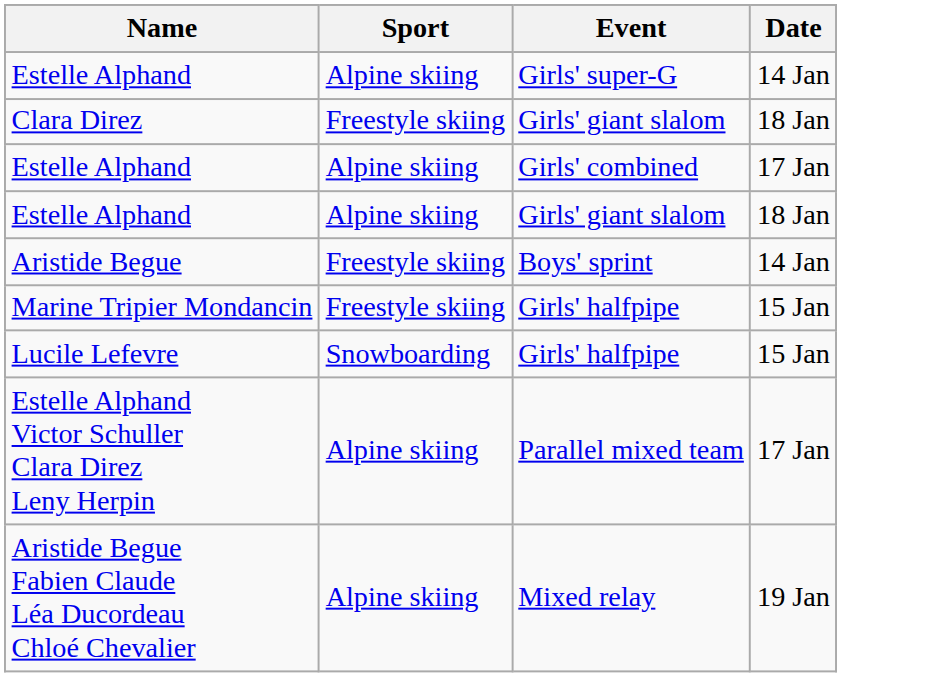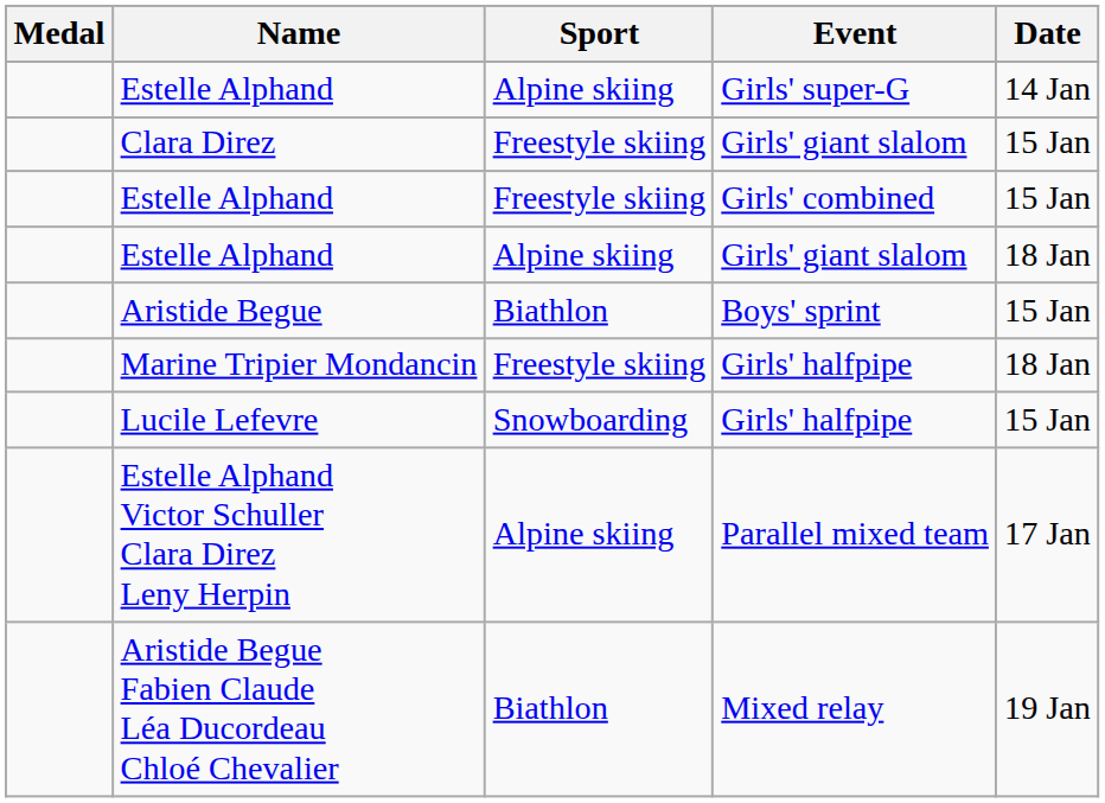 <table class="wikitable sortable" style="font-size:90%">
 <tr>
+<th>Medal</th>
 <th>Name</th>
 <th>Sport</th>
 <th>Event</th>
 <th>Date</th>
 </tr>
 <tr>
+<td></td>
 <td><a href='#'>Estelle Alphand</a></td>
 <td><a href='#'>Alpine skiing</a></td>
 <td><a href='#'>Girls' super-G</a></td>
 <td>14 Jan</td>
 </tr>
 <tr>
+<td></td>
 <td><a href='#'>Clara Direz</a></td>
 <td><a href='#'>Freestyle skiing</a></td>
 <td><a href='#'>Girls' giant slalom</a></td>
-<td>18 Jan</td>
+<td>15 Jan</td>
 </tr>
 <tr>
+<td></td>
 <td><a href='#'>Estelle Alphand</a></td>
-<td><a href='#'>Alpine skiing</a></td>
+<td><a href='#'>Freestyle skiing</a></td>
 <td><a href='#'>Girls' combined</a></td>
-<td>17 Jan</td>
+<td>15 Jan</td>
 </tr>
 <tr>
+<td></td>
 <td><a href='#'>Estelle Alphand</a></td>
 <td><a href='#'>Alpine skiing</a></td>
 <td><a href='#'>Girls' giant slalom</a></td>
 <td>18 Jan</td>
 </tr>
 <tr>
+<td></td>
 <td><a href='#'>Aristide Begue</a></td>
-<td><a href='#'>Freestyle skiing</a></td>
+<td><a href='#'>Biathlon</a></td>
 <td><a href='#'>Boys' sprint</a></td>
-<td>14 Jan</td>
+<td>15 Jan</td>
 </tr>
 <tr>
+<td></td>
 <td><a href='#'>Marine Tripier Mondancin</a></td>
 <td><a href='#'>Freestyle skiing</a></td>
 <td><a href='#'>Girls' halfpipe</a></td>
-<td>15 Jan</td>
+<td>18 Jan</td>
 </tr>
 <tr>
+<td></td>
 <td><a href='#'>Lucile Lefevre</a></td>
 <td><a href='#'>Snowboarding</a></td>
 <td><a href='#'>Girls' halfpipe</a></td>
 <td>15 Jan</td>
 </tr>
 <tr>
+<td></td>
 <td><a href='#'>Estelle Alphand</a><br><a href='#'>Victor Schuller</a><br><a href='#'>Clara Direz</a><br><a href='#'>Leny Herpin</a></td>
 <td><a href='#'>Alpine skiing</a></td>
 <td><a href='#'>Parallel mixed team</a></td>
 <td>17 Jan</td>
 </tr>
 <tr>
+<td></td>
 <td><a href='#'>Aristide Begue</a><br><a href='#'>Fabien Claude</a><br><a href='#'>Léa Ducordeau</a><br><a href='#'>Chloé Chevalier</a></td>
-<td><a href='#'>Alpine skiing</a></td>
+<td><a href='#'>Biathlon</a></td>
 <td><a href='#'>Mixed relay</a></td>
 <td>19 Jan</td>
 </tr>
 </table>
